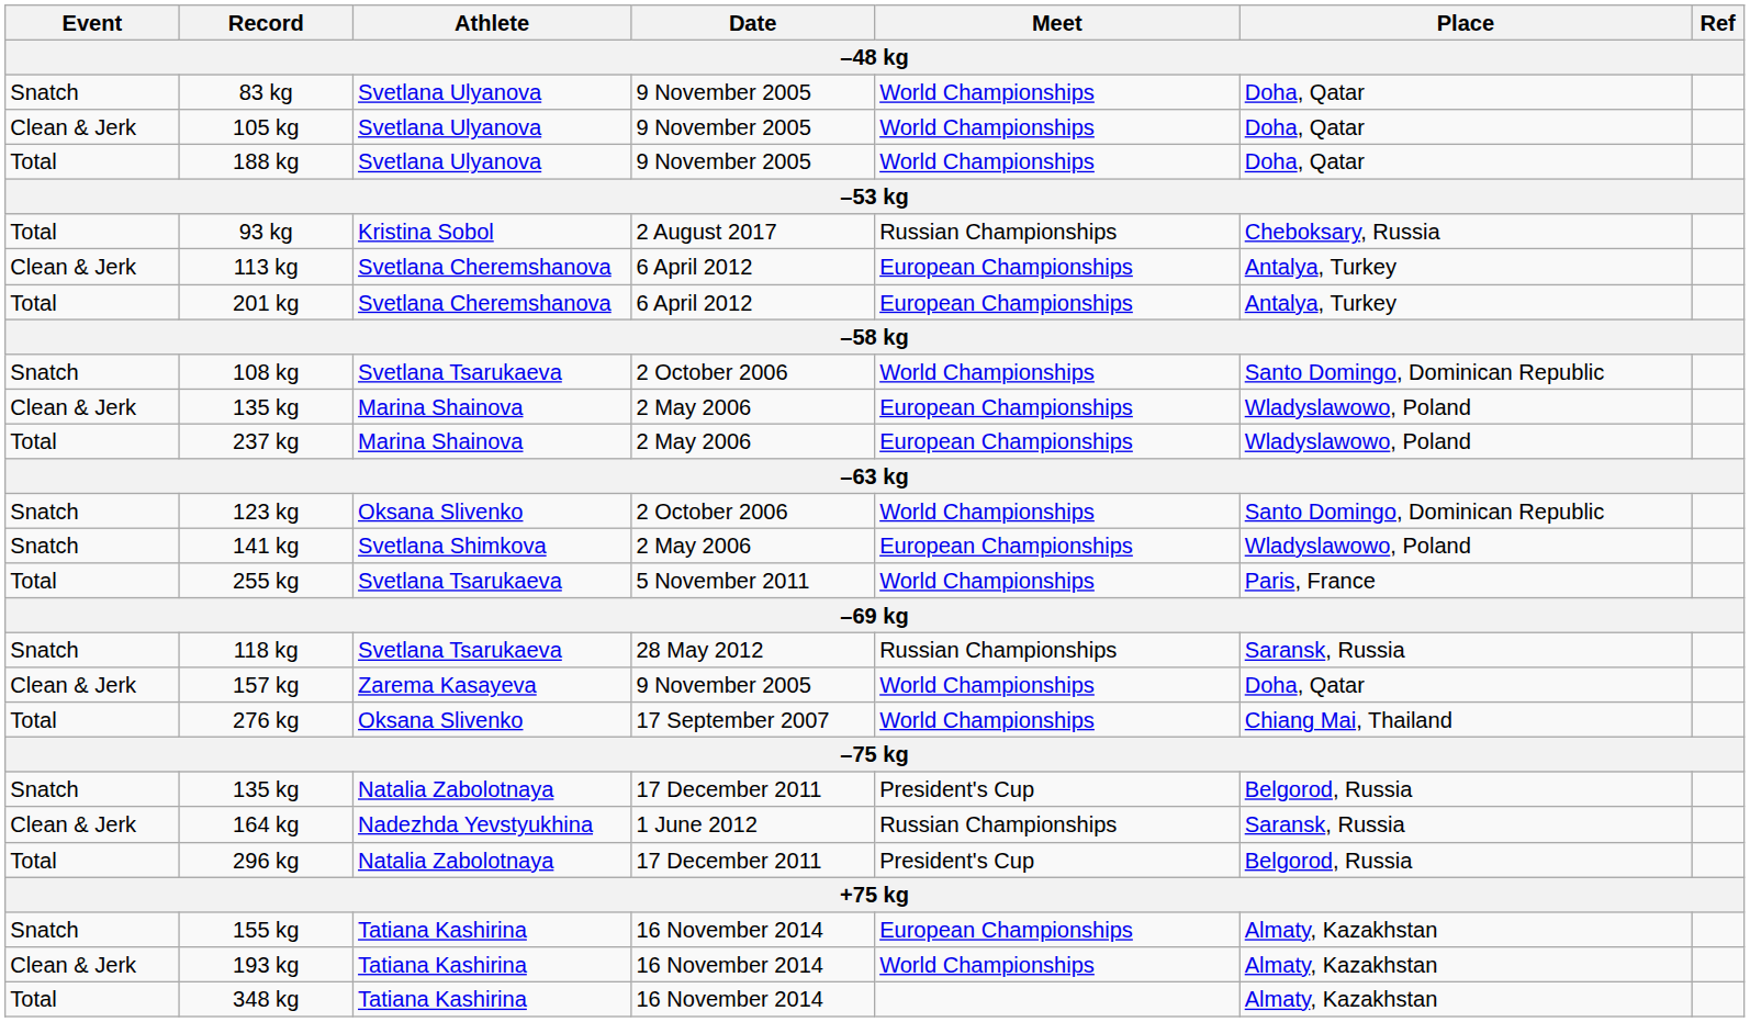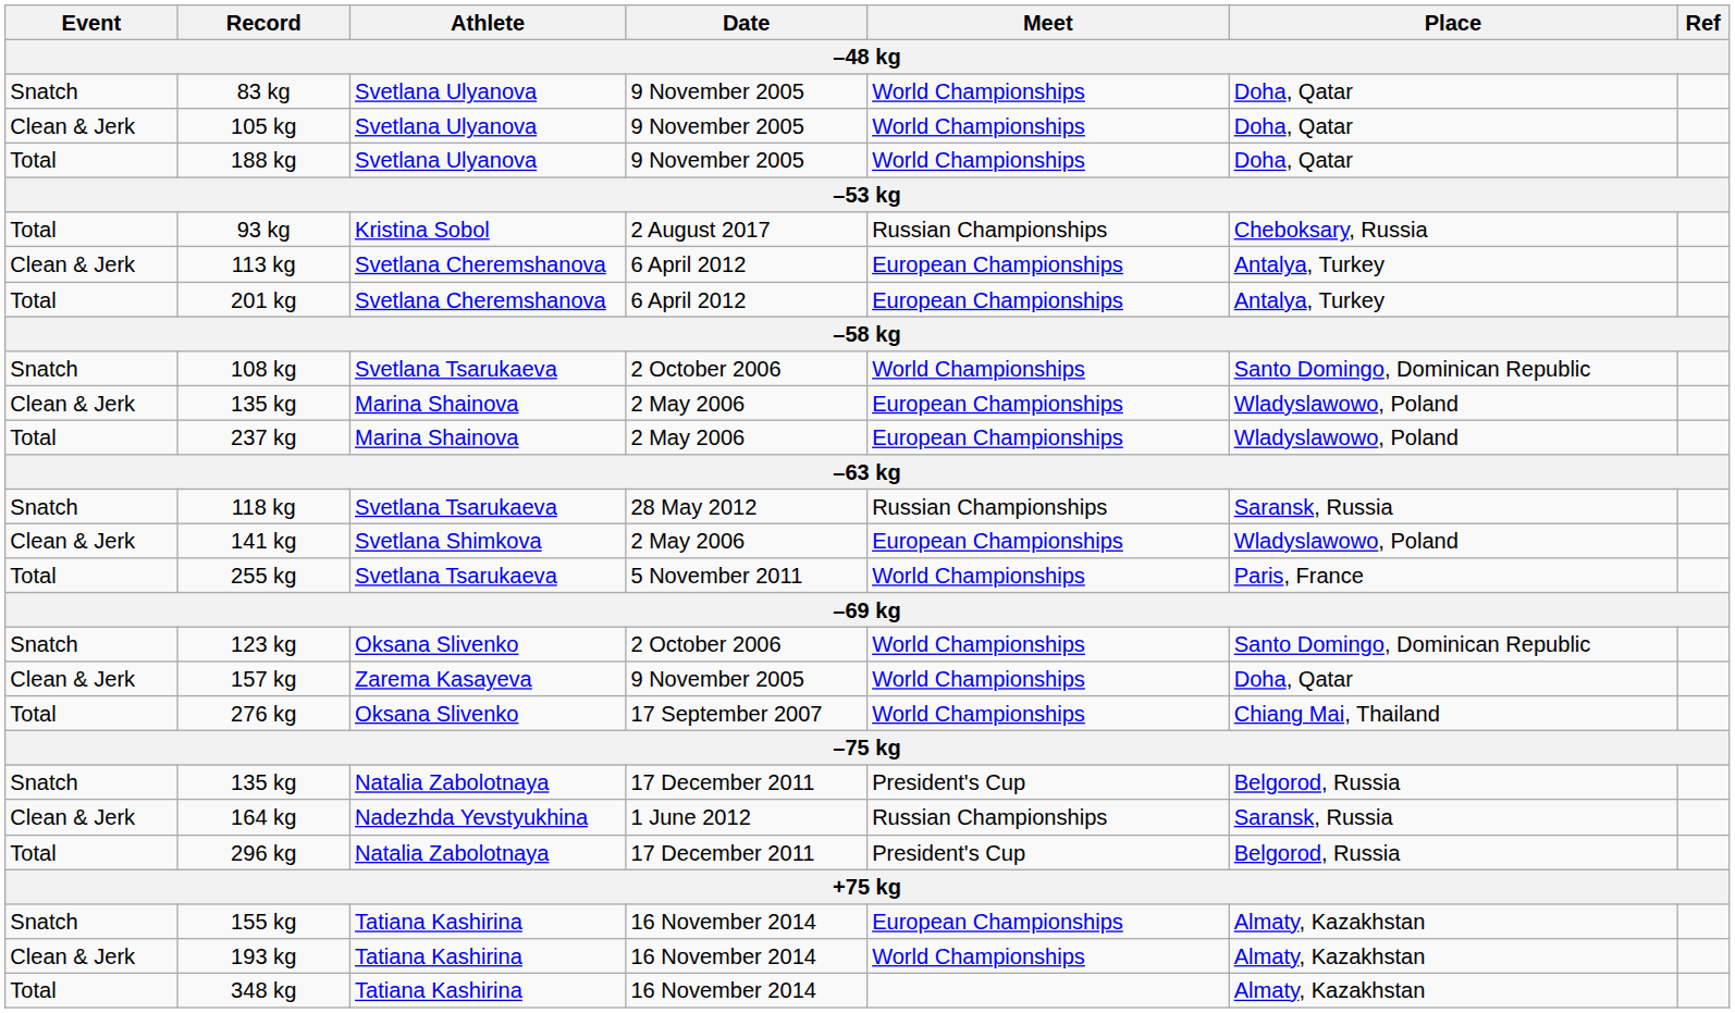 <table class="wikitable" style="font-size:95%; width: 95%;">
 <tr>
 <th width=10%>Event</th>
 <th width=10%>Record</th>
 <th width=16%>Athlete</th>
 <th width=14%>Date</th>
 <th width=21%>Meet</th>
 <th width=26%>Place</th>
 <th width=3%>Ref</th>
 </tr>
 <tr bgcolor="#DDDDDD">
 <th colspan="7">–48 kg</th>
 </tr>
 <tr>
 <td>Snatch</td>
 <td align="center">83 kg</td>
 <td><a href='#'>Svetlana Ulyanova</a></td>
 <td>9 November 2005</td>
 <td><a href='#'>World Championships</a></td>
 <td><a href='#'>Doha</a>, Qatar</td>
 <td></td>
 </tr>
 <tr>
 <td>Clean & Jerk</td>
 <td align="center">105 kg</td>
 <td><a href='#'>Svetlana Ulyanova</a></td>
 <td>9 November 2005</td>
 <td><a href='#'>World Championships</a></td>
 <td><a href='#'>Doha</a>, Qatar</td>
 <td></td>
 </tr>
 <tr>
 <td>Total</td>
 <td align="center">188 kg</td>
 <td><a href='#'>Svetlana Ulyanova</a></td>
 <td>9 November 2005</td>
 <td><a href='#'>World Championships</a></td>
 <td><a href='#'>Doha</a>, Qatar</td>
 <td></td>
 </tr>
 <tr bgcolor="#DDDDDD">
 <th colspan="7">–53 kg</th>
 </tr>
 <tr>
 <td>Total</td>
 <td align="center">93 kg</td>
 <td><a href='#'>Kristina Sobol</a></td>
 <td>2 August 2017</td>
 <td>Russian Championships</td>
 <td><a href='#'>Cheboksary</a>, Russia</td>
 <td></td>
 </tr>
 <tr>
 <td>Clean & Jerk</td>
 <td align="center">113 kg</td>
 <td><a href='#'>Svetlana Cheremshanova</a></td>
 <td>6 April 2012</td>
 <td><a href='#'>European Championships</a></td>
 <td><a href='#'>Antalya</a>, Turkey</td>
 <td></td>
 </tr>
 <tr>
 <td>Total</td>
 <td align="center">201 kg</td>
 <td><a href='#'>Svetlana Cheremshanova</a></td>
 <td>6 April 2012</td>
 <td><a href='#'>European Championships</a></td>
 <td><a href='#'>Antalya</a>, Turkey</td>
 <td></td>
 </tr>
 <tr bgcolor="#DDDDDD">
 <th colspan="7">–58 kg</th>
 </tr>
 <tr>
 <td>Snatch</td>
 <td align="center">108 kg</td>
 <td><a href='#'>Svetlana Tsarukaeva</a></td>
 <td>2 October 2006</td>
 <td><a href='#'>World Championships</a></td>
 <td><a href='#'>Santo Domingo</a>, Dominican Republic</td>
 <td></td>
 </tr>
 <tr>
 <td>Clean & Jerk</td>
 <td align="center">135 kg</td>
 <td><a href='#'>Marina Shainova</a></td>
 <td>2 May 2006</td>
 <td><a href='#'>European Championships</a></td>
 <td><a href='#'>Wladyslawowo</a>, Poland</td>
 <td></td>
 </tr>
 <tr>
 <td>Total</td>
 <td align="center">237 kg</td>
 <td><a href='#'>Marina Shainova</a></td>
 <td>2 May 2006</td>
 <td><a href='#'>European Championships</a></td>
 <td><a href='#'>Wladyslawowo</a>, Poland</td>
 <td></td>
 </tr>
 <tr bgcolor="#DDDDDD">
 <th colspan="7">–63 kg</th>
 </tr>
 <tr>
 <td>Snatch</td>
-<td align="center">123 kg</td>
-<td><a href='#'>Oksana Slivenko</a></td>
-<td>2 October 2006</td>
-<td><a href='#'>World Championships</a></td>
-<td><a href='#'>Santo Domingo</a>, Dominican Republic</td>
+<td align="center">118 kg</td>
+<td><a href='#'>Svetlana Tsarukaeva</a></td>
+<td>28 May 2012</td>
+<td>Russian Championships</td>
+<td><a href='#'>Saransk</a>, Russia</td>
 <td></td>
 </tr>
 <tr>
-<td>Snatch</td>
+<td>Clean & Jerk</td>
 <td align="center">141 kg</td>
 <td><a href='#'>Svetlana Shimkova</a></td>
 <td>2 May 2006</td>
 <td><a href='#'>European Championships</a></td>
 <td><a href='#'>Wladyslawowo</a>, Poland</td>
 <td></td>
 </tr>
 <tr>
 <td>Total</td>
 <td align="center">255 kg</td>
 <td><a href='#'>Svetlana Tsarukaeva</a></td>
 <td>5 November 2011</td>
 <td><a href='#'>World Championships</a></td>
 <td><a href='#'>Paris</a>, France</td>
 <td></td>
 </tr>
 <tr bgcolor="#DDDDDD">
 <th colspan="7">–69 kg</th>
 </tr>
 <tr>
 <td>Snatch</td>
-<td align="center">118 kg</td>
-<td><a href='#'>Svetlana Tsarukaeva</a></td>
-<td>28 May 2012</td>
-<td>Russian Championships</td>
-<td><a href='#'>Saransk</a>, Russia</td>
+<td align="center">123 kg</td>
+<td><a href='#'>Oksana Slivenko</a></td>
+<td>2 October 2006</td>
+<td><a href='#'>World Championships</a></td>
+<td><a href='#'>Santo Domingo</a>, Dominican Republic</td>
 <td></td>
 </tr>
 <tr>
 <td>Clean & Jerk</td>
 <td align="center">157 kg</td>
 <td><a href='#'>Zarema Kasayeva</a></td>
 <td>9 November 2005</td>
 <td><a href='#'>World Championships</a></td>
 <td><a href='#'>Doha</a>, Qatar</td>
 <td></td>
 </tr>
 <tr>
 <td>Total</td>
 <td align="center">276 kg</td>
 <td><a href='#'>Oksana Slivenko</a></td>
 <td>17 September 2007</td>
 <td><a href='#'>World Championships</a></td>
 <td><a href='#'>Chiang Mai</a>, Thailand</td>
 <td></td>
 </tr>
 <tr bgcolor="#DDDDDD">
 <th colspan="7">–75 kg</th>
 </tr>
 <tr>
 <td>Snatch</td>
 <td align="center">135 kg</td>
 <td><a href='#'>Natalia Zabolotnaya</a></td>
 <td>17 December 2011</td>
 <td>President's Cup</td>
 <td><a href='#'>Belgorod</a>, Russia</td>
 <td></td>
 </tr>
 <tr>
 <td>Clean & Jerk</td>
 <td align="center">164 kg</td>
 <td><a href='#'>Nadezhda Yevstyukhina</a></td>
 <td>1 June 2012</td>
 <td>Russian Championships</td>
 <td><a href='#'>Saransk</a>, Russia</td>
 <td></td>
 </tr>
 <tr>
 <td>Total</td>
 <td align="center">296 kg</td>
 <td><a href='#'>Natalia Zabolotnaya</a></td>
 <td>17 December 2011</td>
 <td>President's Cup</td>
 <td><a href='#'>Belgorod</a>, Russia</td>
 <td></td>
 </tr>
 <tr bgcolor="#DDDDDD">
 <th colspan="7">+75 kg</th>
 </tr>
 <tr>
 <td>Snatch</td>
 <td align="center">155 kg</td>
 <td><a href='#'>Tatiana Kashirina</a></td>
 <td>16 November 2014</td>
 <td><a href='#'>European Championships</a></td>
 <td><a href='#'>Almaty</a>, Kazakhstan</td>
 <td></td>
 </tr>
 <tr>
 <td>Clean & Jerk</td>
 <td align="center">193 kg</td>
 <td><a href='#'>Tatiana Kashirina</a></td>
 <td>16 November 2014</td>
 <td><a href='#'>World Championships</a></td>
 <td><a href='#'>Almaty</a>, Kazakhstan</td>
 <td></td>
 </tr>
 <tr>
 <td>Total</td>
 <td align="center">348 kg</td>
 <td><a href='#'>Tatiana Kashirina</a></td>
 <td>16 November 2014</td>
 <td></td>
 <td><a href='#'>Almaty</a>, Kazakhstan</td>
 <td></td>
 </tr>
 </table>
